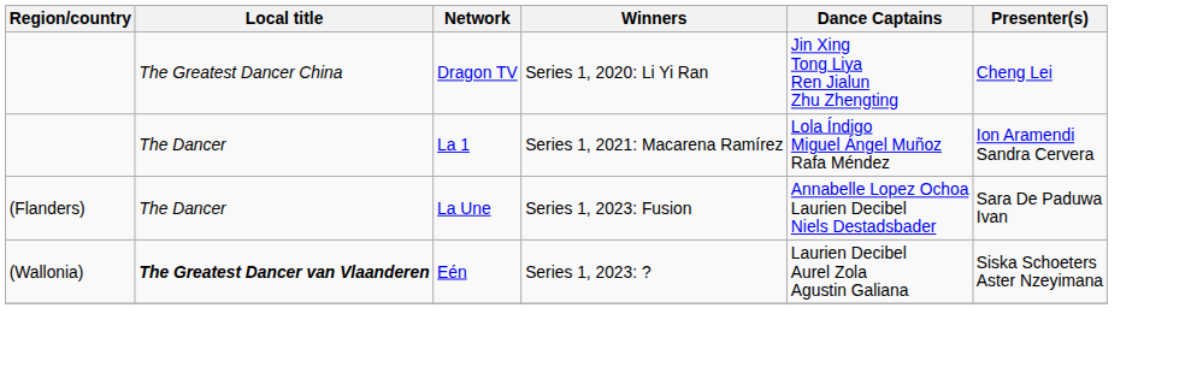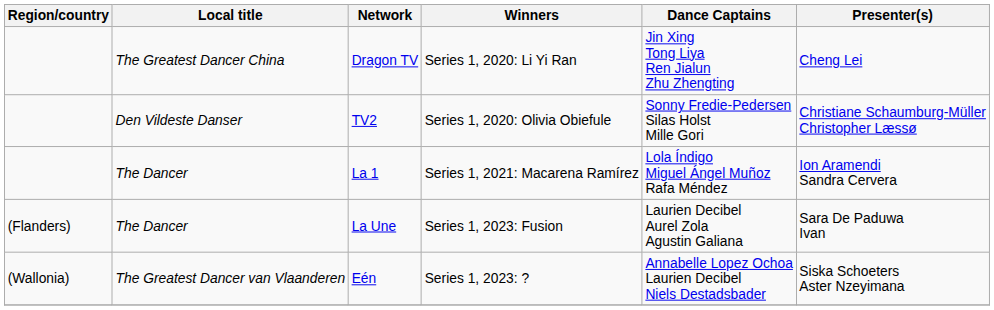 <table class="wikitable" style="white-space:nowrap; font-size:90%">
 <tr>
 <th>Region/country</th>
 <th>Local title</th>
 <th>Network</th>
 <th>Winners</th>
 <th>Dance Captains</th>
 <th>Presenter(s)</th>
 </tr>
 <tr>
 <td></td>
 <td><em>The Greatest Dancer China</em></td>
 <td><a href='#'>Dragon TV</a></td>
 <td>Series 1, 2020: Li Yi Ran</td>
 <td><a href='#'>Jin Xing</a> <br> <a href='#'>Tong Liya</a> <br> <a href='#'>Ren Jialun</a> <br> <a href='#'>Zhu Zhengting</a></td>
 <td><a href='#'>Cheng Lei</a></td>
 </tr>
 <tr>
 <td></td>
+<td><em>Den Vildeste Danser</em></td>
+<td><a href='#'>TV2</a></td>
+<td>Series 1, 2020: Olivia Obiefule</td>
+<td><a href='#'>Sonny Fredie-Pedersen</a><br>Silas Holst<br>Mille Gori</td>
+<td><a href='#'>Christiane Schaumburg-Müller</a><br><a href='#'>Christopher Læssø</a></td>
+</tr>
+<tr>
+<td></td>
 <td><em>The Dancer</em></td>
 <td><a href='#'>La 1</a></td>
 <td>Series 1, 2021: Macarena Ramírez</td>
 <td><a href='#'>Lola Índigo</a><br><a href='#'>Miguel Ángel Muñoz</a><br>Rafa Méndez</td>
 <td><a href='#'>Ion Aramendi</a><br>Sandra Cervera</td>
 </tr>
 <tr>
 <td> (Flanders)</td>
 <td><em>The Dancer</em></td>
 <td><a href='#'>La Une</a></td>
 <td>Series 1, 2023: Fusion</td>
-<td><a href='#'>Annabelle Lopez Ochoa</a><br>Laurien Decibel<br><a href='#'>Niels Destadsbader</a></td>
+<td>Laurien Decibel<br>Aurel Zola<br>Agustin Galiana</td>
 <td>Sara De Paduwa<br>Ivan</td>
 </tr>
 <tr>
 <td> (Wallonia)</td>
-<td><strong><em>The Greatest Dancer van Vlaanderen</em></strong></td>
+<td><em>The Greatest Dancer van Vlaanderen</em></td>
 <td><a href='#'>Eén</a></td>
 <td>Series 1, 2023: ?</td>
-<td>Laurien Decibel<br>Aurel Zola<br>Agustin Galiana</td>
+<td><a href='#'>Annabelle Lopez Ochoa</a><br>Laurien Decibel<br><a href='#'>Niels Destadsbader</a></td>
 <td>Siska Schoeters<br>Aster Nzeyimana</td>
 </tr>
 <tr>
 </tr>
 </table>
